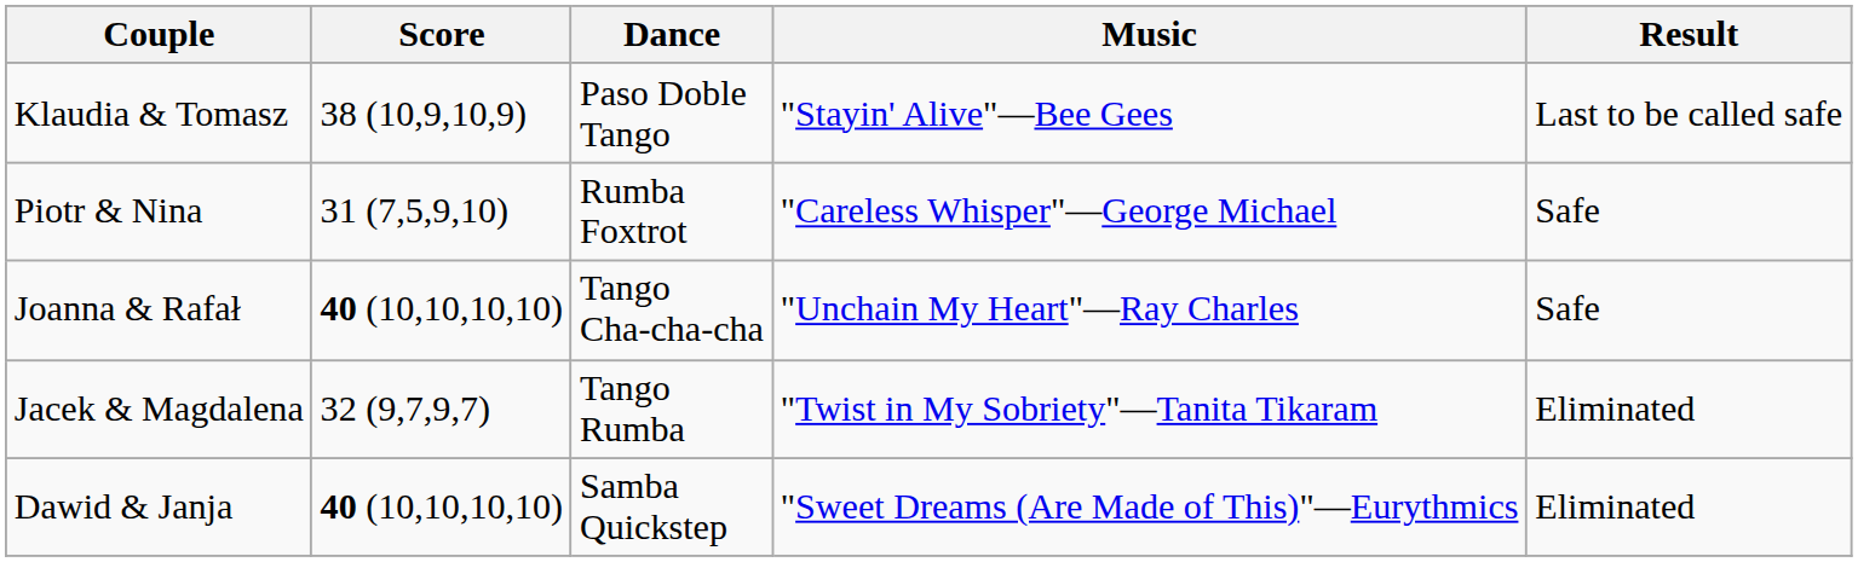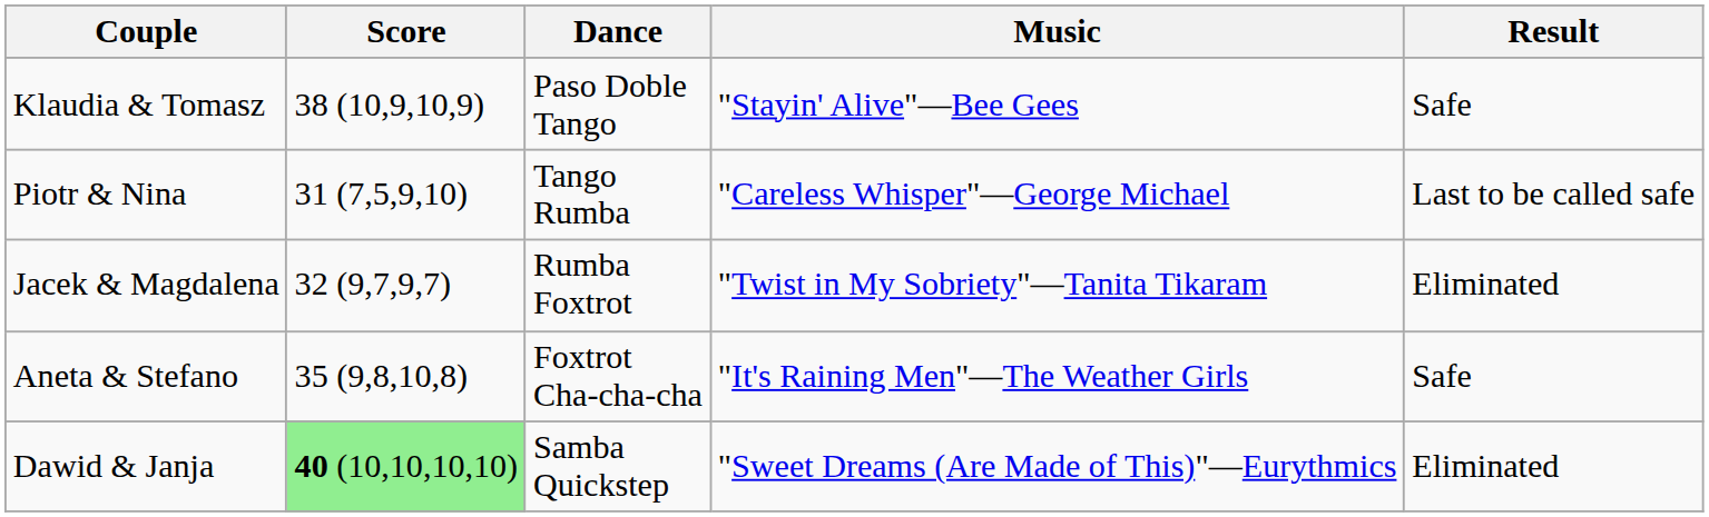 <table class="wikitable">
 <tr>
 <th>Couple</th>
 <th>Score</th>
 <th>Dance</th>
 <th>Music</th>
 <th>Result</th>
 </tr>
 <tr>
 <td>Klaudia & Tomasz</td>
 <td>38 (10,9,10,9)</td>
 <td>Paso Doble<br>Tango</td>
 <td>"<a href='#'>Stayin' Alive</a>"—<a href='#'>Bee Gees</a></td>
-<td>Last to be called safe</td>
+<td>Safe</td>
 </tr>
 <tr>
 <td>Piotr & Nina</td>
 <td>31 (7,5,9,10)</td>
-<td>Rumba<br>Foxtrot</td>
+<td>Tango<br>Rumba</td>
 <td>"<a href='#'>Careless Whisper</a>"—<a href='#'>George Michael</a></td>
-<td>Safe</td>
-</tr>
-<tr>
-<td>Joanna & Rafał</td>
-<td><strong>40</strong> (10,10,10,10)</td>
-<td>Tango<br>Cha-cha-cha</td>
-<td>"<a href='#'>Unchain My Heart</a>"—<a href='#'>Ray Charles</a></td>
-<td>Safe</td>
+<td>Last to be called safe</td>
 </tr>
 <tr>
 <td>Jacek & Magdalena</td>
 <td>32 (9,7,9,7)</td>
-<td>Tango<br>Rumba</td>
+<td>Rumba<br>Foxtrot</td>
 <td>"<a href='#'>Twist in My Sobriety</a>"—<a href='#'>Tanita Tikaram</a></td>
 <td>Eliminated</td>
 </tr>
 <tr>
+<td>Aneta & Stefano</td>
+<td>35 (9,8,10,8)</td>
+<td>Foxtrot<br>Cha-cha-cha</td>
+<td>"<a href='#'>It's Raining Men</a>"—<a href='#'>The Weather Girls</a></td>
+<td>Safe</td>
+</tr>
+<tr>
 <td>Dawid & Janja</td>
-<td><strong>40</strong> (10,10,10,10)</td>
+<td style="background: lightgreen;"><strong>40</strong> (10,10,10,10)</td>
 <td>Samba<br>Quickstep</td>
 <td>"<a href='#'>Sweet Dreams (Are Made of This)</a>"—<a href='#'>Eurythmics</a></td>
 <td>Eliminated</td>
 </tr>
 </table>
